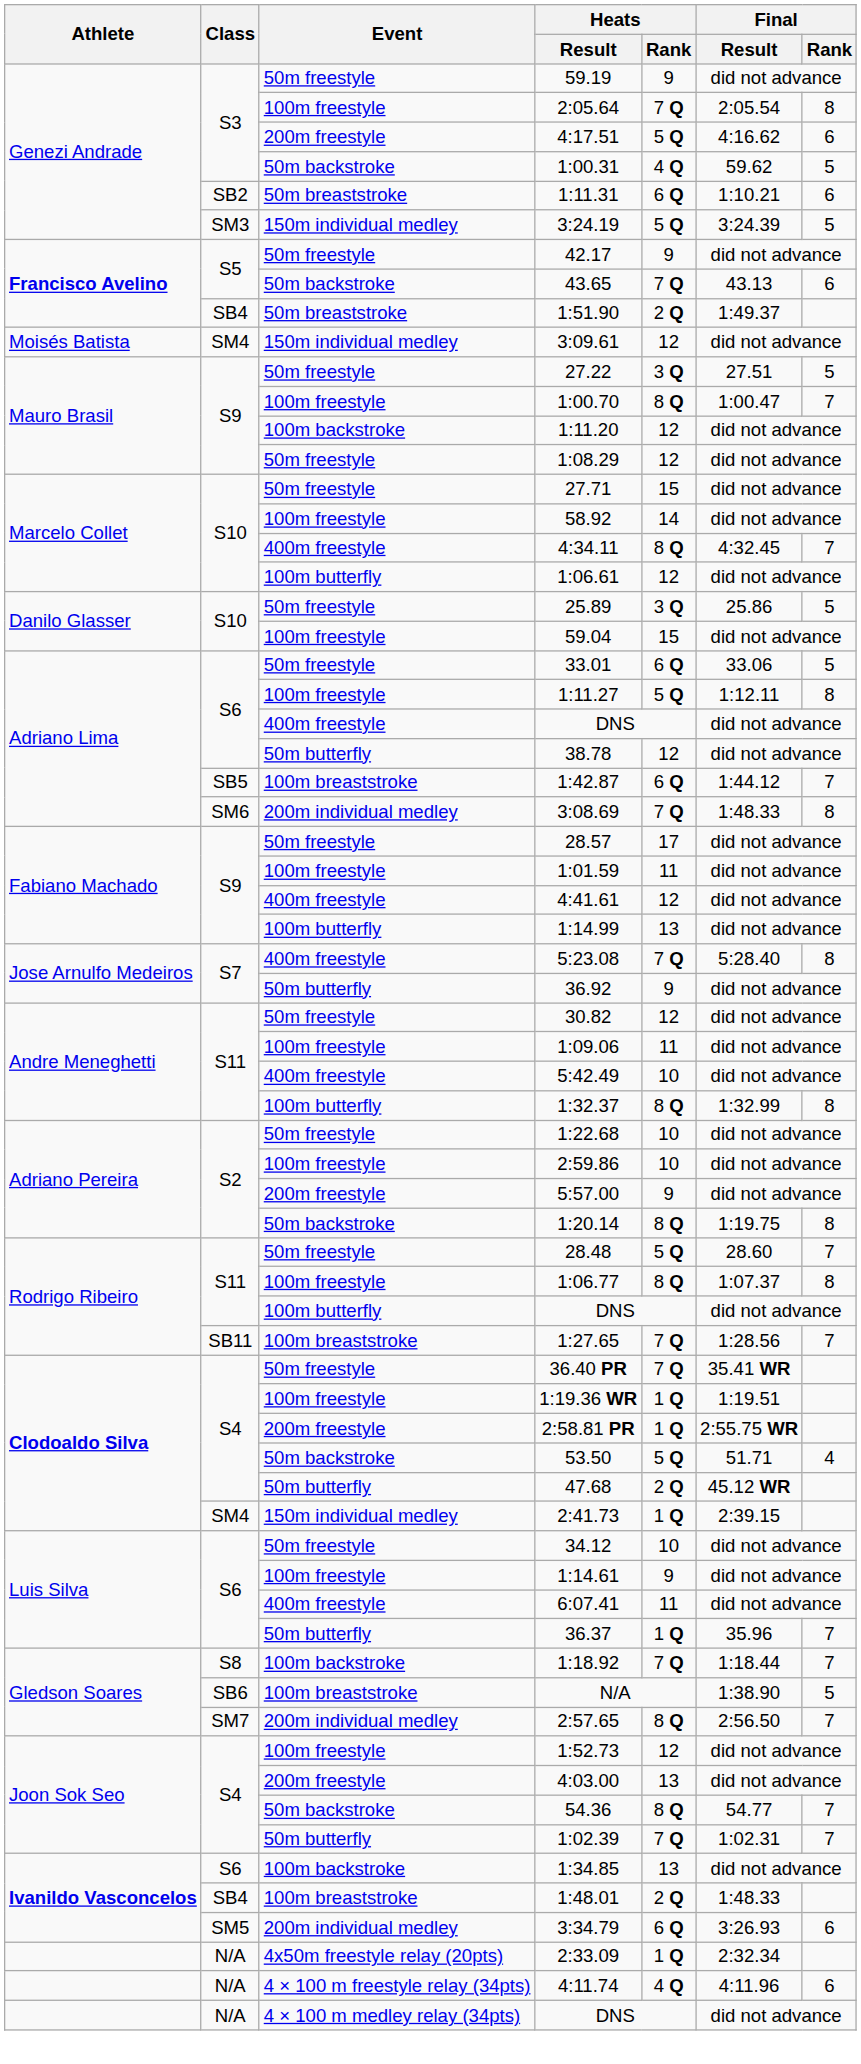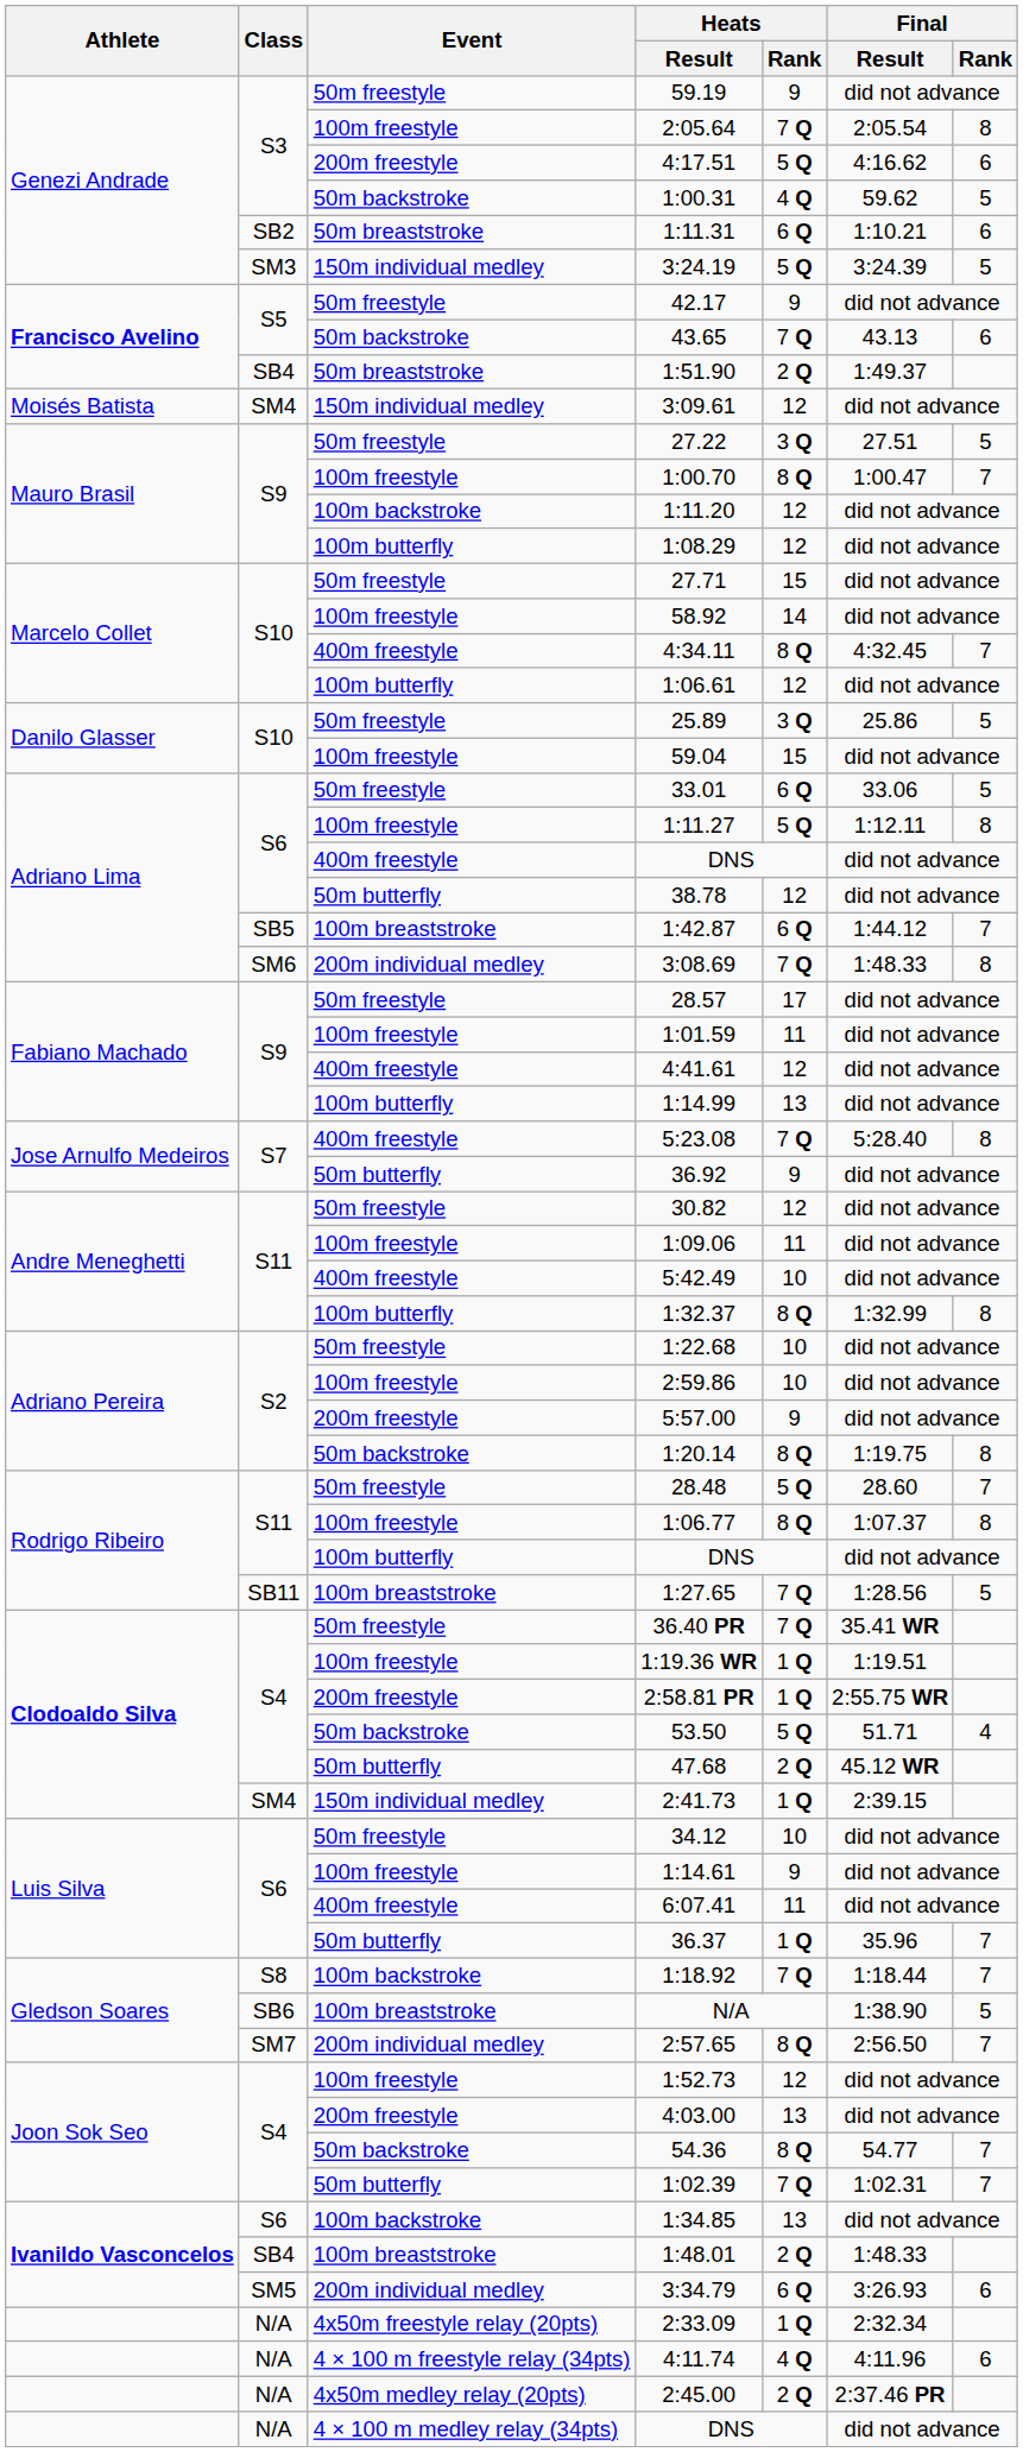 <table class=wikitable style="font-size:90%">
 <tr>
 <th rowspan="2">Athlete</th>
 <th rowspan="2">Class</th>
 <th rowspan="2">Event</th>
 <th colspan="2">Heats</th>
 <th colspan="2">Final</th>
 </tr>
 <tr>
 <th>Result</th>
 <th>Rank</th>
 <th>Result</th>
 <th>Rank</th>
 </tr>
 <tr>
 <td rowspan="6"><a href='#'>Genezi Andrade</a></td>
 <td rowspan="4" style="text-align:center;">S3</td>
 <td><a href='#'>50m freestyle</a></td>
 <td style="text-align:center;">59.19</td>
 <td style="text-align:center;">9</td>
 <td style="text-align:center;" colspan="2">did not advance</td>
 </tr>
 <tr>
 <td><a href='#'>100m freestyle</a></td>
 <td style="text-align:center;">2:05.64</td>
 <td style="text-align:center;">7 <strong>Q</strong></td>
 <td style="text-align:center;">2:05.54</td>
 <td style="text-align:center;">8</td>
 </tr>
 <tr>
 <td><a href='#'>200m freestyle</a></td>
 <td style="text-align:center;">4:17.51</td>
 <td style="text-align:center;">5 <strong>Q</strong></td>
 <td style="text-align:center;">4:16.62</td>
 <td style="text-align:center;">6</td>
 </tr>
 <tr>
 <td><a href='#'>50m backstroke</a></td>
 <td style="text-align:center;">1:00.31</td>
 <td style="text-align:center;">4 <strong>Q</strong></td>
 <td style="text-align:center;">59.62</td>
 <td style="text-align:center;">5</td>
 </tr>
 <tr>
 <td style="text-align:center;">SB2</td>
 <td><a href='#'>50m breaststroke</a></td>
 <td style="text-align:center;">1:11.31</td>
 <td style="text-align:center;">6 <strong>Q</strong></td>
 <td style="text-align:center;">1:10.21</td>
 <td style="text-align:center;">6</td>
 </tr>
 <tr>
 <td style="text-align:center;">SM3</td>
 <td><a href='#'>150m individual medley</a></td>
 <td style="text-align:center;">3:24.19</td>
 <td style="text-align:center;">5 <strong>Q</strong></td>
 <td style="text-align:center;">3:24.39</td>
 <td style="text-align:center;">5</td>
 </tr>
 <tr>
 <td rowspan="3"><strong><a href='#'>Francisco Avelino</a></strong></td>
 <td rowspan="2" style="text-align:center;">S5</td>
 <td><a href='#'>50m freestyle</a></td>
 <td style="text-align:center;">42.17</td>
 <td style="text-align:center;">9</td>
 <td style="text-align:center;" colspan="2">did not advance</td>
 </tr>
 <tr>
 <td><a href='#'>50m backstroke</a></td>
 <td style="text-align:center;">43.65</td>
 <td style="text-align:center;">7 <strong>Q</strong></td>
 <td style="text-align:center;">43.13</td>
 <td style="text-align:center;">6</td>
 </tr>
 <tr>
 <td style="text-align:center;">SB4</td>
 <td><a href='#'>50m breaststroke</a></td>
 <td style="text-align:center;">1:51.90</td>
 <td style="text-align:center;">2 <strong>Q</strong></td>
 <td style="text-align:center;">1:49.37</td>
 <td style="text-align:center;"></td>
 </tr>
 <tr>
 <td><a href='#'>Moisés Batista</a></td>
 <td style="text-align:center;">SM4</td>
 <td><a href='#'>150m individual medley</a></td>
 <td style="text-align:center;">3:09.61</td>
 <td style="text-align:center;">12</td>
 <td style="text-align:center;" colspan="2">did not advance</td>
 </tr>
 <tr>
 <td rowspan="4"><a href='#'>Mauro Brasil</a></td>
 <td rowspan="4" style="text-align:center;">S9</td>
 <td><a href='#'>50m freestyle</a></td>
 <td style="text-align:center;">27.22</td>
 <td style="text-align:center;">3 <strong>Q</strong></td>
 <td style="text-align:center;">27.51</td>
 <td style="text-align:center;">5</td>
 </tr>
 <tr>
 <td><a href='#'>100m freestyle</a></td>
 <td style="text-align:center;">1:00.70</td>
 <td style="text-align:center;">8 <strong>Q</strong></td>
 <td style="text-align:center;">1:00.47</td>
 <td style="text-align:center;">7</td>
 </tr>
 <tr>
 <td><a href='#'>100m backstroke</a></td>
 <td style="text-align:center;">1:11.20</td>
 <td style="text-align:center;">12</td>
 <td style="text-align:center;" colspan="2">did not advance</td>
 </tr>
 <tr>
-<td><a href='#'>50m freestyle</a></td>
+<td><a href='#'>100m butterfly</a></td>
 <td style="text-align:center;">1:08.29</td>
 <td style="text-align:center;">12</td>
 <td style="text-align:center;" colspan="2">did not advance</td>
 </tr>
 <tr>
 <td rowspan="4"><a href='#'>Marcelo Collet</a></td>
 <td rowspan="4" style="text-align:center;">S10</td>
 <td><a href='#'>50m freestyle</a></td>
 <td style="text-align:center;">27.71</td>
 <td style="text-align:center;">15</td>
 <td style="text-align:center;" colspan="2">did not advance</td>
 </tr>
 <tr>
 <td><a href='#'>100m freestyle</a></td>
 <td style="text-align:center;">58.92</td>
 <td style="text-align:center;">14</td>
 <td style="text-align:center;" colspan="2">did not advance</td>
 </tr>
 <tr>
 <td><a href='#'>400m freestyle</a></td>
 <td style="text-align:center;">4:34.11</td>
 <td style="text-align:center;">8 <strong>Q</strong></td>
 <td style="text-align:center;">4:32.45</td>
 <td style="text-align:center;">7</td>
 </tr>
 <tr>
 <td><a href='#'>100m butterfly</a></td>
 <td style="text-align:center;">1:06.61</td>
 <td style="text-align:center;">12</td>
 <td style="text-align:center;" colspan="2">did not advance</td>
 </tr>
 <tr>
 <td rowspan="2"><a href='#'>Danilo Glasser</a></td>
 <td rowspan="2" style="text-align:center;">S10</td>
 <td><a href='#'>50m freestyle</a></td>
 <td style="text-align:center;">25.89</td>
 <td style="text-align:center;">3 <strong>Q</strong></td>
 <td style="text-align:center;">25.86</td>
 <td style="text-align:center;">5</td>
 </tr>
 <tr>
 <td><a href='#'>100m freestyle</a></td>
 <td style="text-align:center;">59.04</td>
 <td style="text-align:center;">15</td>
 <td style="text-align:center;" colspan="2">did not advance</td>
 </tr>
 <tr>
 <td rowspan="6"><a href='#'>Adriano Lima</a></td>
 <td rowspan="4" style="text-align:center;">S6</td>
 <td><a href='#'>50m freestyle</a></td>
 <td style="text-align:center;">33.01</td>
 <td style="text-align:center;">6 <strong>Q</strong></td>
 <td style="text-align:center;">33.06</td>
 <td style="text-align:center;">5</td>
 </tr>
 <tr>
 <td><a href='#'>100m freestyle</a></td>
 <td style="text-align:center;">1:11.27</td>
 <td style="text-align:center;">5 <strong>Q</strong></td>
 <td style="text-align:center;">1:12.11</td>
 <td style="text-align:center;">8</td>
 </tr>
 <tr>
 <td><a href='#'>400m freestyle</a></td>
 <td style="text-align:center;" colspan="2">DNS</td>
 <td style="text-align:center;" colspan="2">did not advance</td>
 </tr>
 <tr>
 <td><a href='#'>50m butterfly</a></td>
 <td style="text-align:center;">38.78</td>
 <td style="text-align:center;">12</td>
 <td style="text-align:center;" colspan="2">did not advance</td>
 </tr>
 <tr>
 <td style="text-align:center;">SB5</td>
 <td><a href='#'>100m breaststroke</a></td>
 <td style="text-align:center;">1:42.87</td>
 <td style="text-align:center;">6 <strong>Q</strong></td>
 <td style="text-align:center;">1:44.12</td>
 <td style="text-align:center;">7</td>
 </tr>
 <tr>
 <td style="text-align:center;">SM6</td>
 <td><a href='#'>200m individual medley</a></td>
 <td style="text-align:center;">3:08.69</td>
 <td style="text-align:center;">7 <strong>Q</strong></td>
 <td style="text-align:center;">1:48.33</td>
 <td style="text-align:center;">8</td>
 </tr>
 <tr>
 <td rowspan="4"><a href='#'>Fabiano Machado</a></td>
 <td rowspan="4" style="text-align:center;">S9</td>
 <td><a href='#'>50m freestyle</a></td>
 <td style="text-align:center;">28.57</td>
 <td style="text-align:center;">17</td>
 <td style="text-align:center;" colspan="2">did not advance</td>
 </tr>
 <tr>
 <td><a href='#'>100m freestyle</a></td>
 <td style="text-align:center;">1:01.59</td>
 <td style="text-align:center;">11</td>
 <td style="text-align:center;" colspan="2">did not advance</td>
 </tr>
 <tr>
 <td><a href='#'>400m freestyle</a></td>
 <td style="text-align:center;">4:41.61</td>
 <td style="text-align:center;">12</td>
 <td style="text-align:center;" colspan="2">did not advance</td>
 </tr>
 <tr>
 <td><a href='#'>100m butterfly</a></td>
 <td style="text-align:center;">1:14.99</td>
 <td style="text-align:center;">13</td>
 <td style="text-align:center;" colspan="2">did not advance</td>
 </tr>
 <tr>
 <td rowspan="2"><a href='#'>Jose Arnulfo Medeiros</a></td>
 <td rowspan="2" style="text-align:center;">S7</td>
 <td><a href='#'>400m freestyle</a></td>
 <td style="text-align:center;">5:23.08</td>
 <td style="text-align:center;">7 <strong>Q</strong></td>
 <td style="text-align:center;">5:28.40</td>
 <td style="text-align:center;">8</td>
 </tr>
 <tr>
 <td><a href='#'>50m butterfly</a></td>
 <td style="text-align:center;">36.92</td>
 <td style="text-align:center;">9</td>
 <td style="text-align:center;" colspan="2">did not advance</td>
 </tr>
 <tr>
 <td rowspan="4"><a href='#'>Andre Meneghetti</a></td>
 <td rowspan="4" style="text-align:center;">S11</td>
 <td><a href='#'>50m freestyle</a></td>
 <td style="text-align:center;">30.82</td>
 <td style="text-align:center;">12</td>
 <td style="text-align:center;" colspan="2">did not advance</td>
 </tr>
 <tr>
 <td><a href='#'>100m freestyle</a></td>
 <td style="text-align:center;">1:09.06</td>
 <td style="text-align:center;">11</td>
 <td style="text-align:center;" colspan="2">did not advance</td>
 </tr>
 <tr>
 <td><a href='#'>400m freestyle</a></td>
 <td style="text-align:center;">5:42.49</td>
 <td style="text-align:center;">10</td>
 <td style="text-align:center;" colspan="2">did not advance</td>
 </tr>
 <tr>
 <td><a href='#'>100m butterfly</a></td>
 <td style="text-align:center;">1:32.37</td>
 <td style="text-align:center;">8 <strong>Q</strong></td>
 <td style="text-align:center;">1:32.99</td>
 <td style="text-align:center;">8</td>
 </tr>
 <tr>
 <td rowspan="4"><a href='#'>Adriano Pereira</a></td>
 <td rowspan="4" style="text-align:center;">S2</td>
 <td><a href='#'>50m freestyle</a></td>
 <td style="text-align:center;">1:22.68</td>
 <td style="text-align:center;">10</td>
 <td style="text-align:center;" colspan="2">did not advance</td>
 </tr>
 <tr>
 <td><a href='#'>100m freestyle</a></td>
 <td style="text-align:center;">2:59.86</td>
 <td style="text-align:center;">10</td>
 <td style="text-align:center;" colspan="2">did not advance</td>
 </tr>
 <tr>
 <td><a href='#'>200m freestyle</a></td>
 <td style="text-align:center;">5:57.00</td>
 <td style="text-align:center;">9</td>
 <td style="text-align:center;" colspan="2">did not advance</td>
 </tr>
 <tr>
 <td><a href='#'>50m backstroke</a></td>
 <td style="text-align:center;">1:20.14</td>
 <td style="text-align:center;">8 <strong>Q</strong></td>
 <td style="text-align:center;">1:19.75</td>
 <td style="text-align:center;">8</td>
 </tr>
 <tr>
 <td rowspan="4"><a href='#'>Rodrigo Ribeiro</a></td>
 <td rowspan="3" style="text-align:center;">S11</td>
 <td><a href='#'>50m freestyle</a></td>
 <td style="text-align:center;">28.48</td>
 <td style="text-align:center;">5 <strong>Q</strong></td>
 <td style="text-align:center;">28.60</td>
 <td style="text-align:center;">7</td>
 </tr>
 <tr>
 <td><a href='#'>100m freestyle</a></td>
 <td style="text-align:center;">1:06.77</td>
 <td style="text-align:center;">8 <strong>Q</strong></td>
 <td style="text-align:center;">1:07.37</td>
 <td style="text-align:center;">8</td>
 </tr>
 <tr>
 <td><a href='#'>100m butterfly</a></td>
 <td style="text-align:center;" colspan="2">DNS</td>
 <td style="text-align:center;" colspan="2">did not advance</td>
 </tr>
 <tr>
 <td style="text-align:center;">SB11</td>
 <td><a href='#'>100m breaststroke</a></td>
 <td style="text-align:center;">1:27.65</td>
 <td style="text-align:center;">7 <strong>Q</strong></td>
 <td style="text-align:center;">1:28.56</td>
-<td style="text-align:center;">7</td>
+<td style="text-align:center;">5</td>
 </tr>
 <tr>
 <td rowspan="6"><strong><a href='#'>Clodoaldo Silva</a></strong></td>
 <td rowspan="5" style="text-align:center;">S4</td>
 <td><a href='#'>50m freestyle</a></td>
 <td style="text-align:center;">36.40 <strong>PR</strong></td>
 <td style="text-align:center;">7 <strong>Q</strong></td>
 <td style="text-align:center;">35.41 <strong>WR</strong></td>
 <td style="text-align:center;"></td>
 </tr>
 <tr>
 <td><a href='#'>100m freestyle</a></td>
 <td style="text-align:center;">1:19.36 <strong>WR</strong></td>
 <td style="text-align:center;">1 <strong>Q</strong></td>
 <td style="text-align:center;">1:19.51</td>
 <td style="text-align:center;"></td>
 </tr>
 <tr>
 <td><a href='#'>200m freestyle</a></td>
 <td style="text-align:center;">2:58.81 <strong>PR</strong></td>
 <td style="text-align:center;">1 <strong>Q</strong></td>
 <td style="text-align:center;">2:55.75 <strong>WR</strong></td>
 <td style="text-align:center;"></td>
 </tr>
 <tr>
 <td><a href='#'>50m backstroke</a></td>
 <td style="text-align:center;">53.50</td>
 <td style="text-align:center;">5 <strong>Q</strong></td>
 <td style="text-align:center;">51.71</td>
 <td style="text-align:center;">4</td>
 </tr>
 <tr>
 <td><a href='#'>50m butterfly</a></td>
 <td style="text-align:center;">47.68</td>
 <td style="text-align:center;">2 <strong>Q</strong></td>
 <td style="text-align:center;">45.12 <strong>WR</strong></td>
 <td style="text-align:center;"></td>
 </tr>
 <tr>
 <td style="text-align:center;">SM4</td>
 <td><a href='#'>150m individual medley</a></td>
 <td style="text-align:center;">2:41.73</td>
 <td style="text-align:center;">1 <strong>Q</strong></td>
 <td style="text-align:center;">2:39.15</td>
 <td style="text-align:center;"></td>
 </tr>
 <tr>
 <td rowspan="4"><a href='#'>Luis Silva</a></td>
 <td rowspan="4" style="text-align:center;">S6</td>
 <td><a href='#'>50m freestyle</a></td>
 <td style="text-align:center;">34.12</td>
 <td style="text-align:center;">10</td>
 <td style="text-align:center;" colspan="2">did not advance</td>
 </tr>
 <tr>
 <td><a href='#'>100m freestyle</a></td>
 <td style="text-align:center;">1:14.61</td>
 <td style="text-align:center;">9</td>
 <td style="text-align:center;" colspan="2">did not advance</td>
 </tr>
 <tr>
 <td><a href='#'>400m freestyle</a></td>
 <td style="text-align:center;">6:07.41</td>
 <td style="text-align:center;">11</td>
 <td style="text-align:center;" colspan="2">did not advance</td>
 </tr>
 <tr>
 <td><a href='#'>50m butterfly</a></td>
 <td style="text-align:center;">36.37</td>
 <td style="text-align:center;">1 <strong>Q</strong></td>
 <td style="text-align:center;">35.96</td>
 <td style="text-align:center;">7</td>
 </tr>
 <tr>
 <td rowspan="3"><a href='#'>Gledson Soares</a></td>
 <td style="text-align:center;">S8</td>
 <td><a href='#'>100m backstroke</a></td>
 <td style="text-align:center;">1:18.92</td>
 <td style="text-align:center;">7 <strong>Q</strong></td>
 <td style="text-align:center;">1:18.44</td>
 <td style="text-align:center;">7</td>
 </tr>
 <tr>
 <td style="text-align:center;">SB6</td>
 <td><a href='#'>100m breaststroke</a></td>
 <td style="text-align:center;" colspan="2">N/A</td>
 <td style="text-align:center;">1:38.90</td>
 <td style="text-align:center;">5</td>
 </tr>
 <tr>
 <td style="text-align:center;">SM7</td>
 <td><a href='#'>200m individual medley</a></td>
 <td style="text-align:center;">2:57.65</td>
 <td style="text-align:center;">8 <strong>Q</strong></td>
 <td style="text-align:center;">2:56.50</td>
 <td style="text-align:center;">7</td>
 </tr>
 <tr>
 <td rowspan="4"><a href='#'>Joon Sok Seo</a></td>
 <td rowspan="4" style="text-align:center;">S4</td>
 <td><a href='#'>100m freestyle</a></td>
 <td style="text-align:center;">1:52.73</td>
 <td style="text-align:center;">12</td>
 <td style="text-align:center;" colspan="2">did not advance</td>
 </tr>
 <tr>
 <td><a href='#'>200m freestyle</a></td>
 <td style="text-align:center;">4:03.00</td>
 <td style="text-align:center;">13</td>
 <td style="text-align:center;" colspan="2">did not advance</td>
 </tr>
 <tr>
 <td><a href='#'>50m backstroke</a></td>
 <td style="text-align:center;">54.36</td>
 <td style="text-align:center;">8 <strong>Q</strong></td>
 <td style="text-align:center;">54.77</td>
 <td style="text-align:center;">7</td>
 </tr>
 <tr>
 <td><a href='#'>50m butterfly</a></td>
 <td style="text-align:center;">1:02.39</td>
 <td style="text-align:center;">7 <strong>Q</strong></td>
 <td style="text-align:center;">1:02.31</td>
 <td style="text-align:center;">7</td>
 </tr>
 <tr>
 <td rowspan="3"><strong><a href='#'>Ivanildo Vasconcelos</a></strong></td>
 <td style="text-align:center;">S6</td>
 <td><a href='#'>100m backstroke</a></td>
 <td style="text-align:center;">1:34.85</td>
 <td style="text-align:center;">13</td>
 <td style="text-align:center;" colspan="2">did not advance</td>
 </tr>
 <tr>
 <td style="text-align:center;">SB4</td>
 <td><a href='#'>100m breaststroke</a></td>
 <td style="text-align:center;">1:48.01</td>
 <td style="text-align:center;">2 <strong>Q</strong></td>
 <td style="text-align:center;">1:48.33</td>
 <td style="text-align:center;"></td>
 </tr>
 <tr>
 <td style="text-align:center;">SM5</td>
 <td><a href='#'>200m individual medley</a></td>
 <td style="text-align:center;">3:34.79</td>
 <td style="text-align:center;">6 <strong>Q</strong></td>
 <td style="text-align:center;">3:26.93</td>
 <td style="text-align:center;">6</td>
 </tr>
 <tr>
 <td></td>
 <td style="text-align:center;">N/A</td>
 <td><a href='#'>4x50m freestyle relay (20pts)</a></td>
 <td style="text-align:center;">2:33.09</td>
 <td style="text-align:center;">1 <strong>Q</strong></td>
 <td style="text-align:center;">2:32.34</td>
 <td style="text-align:center;"></td>
 </tr>
 <tr>
 <td></td>
 <td style="text-align:center;">N/A</td>
 <td><a href='#'>4 × 100 m freestyle relay (34pts)</a></td>
 <td style="text-align:center;">4:11.74</td>
 <td style="text-align:center;">4 <strong>Q</strong></td>
 <td style="text-align:center;">4:11.96</td>
 <td style="text-align:center;">6</td>
 </tr>
 <tr>
 <td></td>
 <td style="text-align:center;">N/A</td>
+<td><a href='#'>4x50m medley relay (20pts)</a></td>
+<td style="text-align:center;">2:45.00</td>
+<td style="text-align:center;">2 <strong>Q</strong></td>
+<td style="text-align:center;">2:37.46 <strong>PR</strong></td>
+<td style="text-align:center;"></td>
+</tr>
+<tr>
+<td></td>
+<td style="text-align:center;">N/A</td>
 <td><a href='#'>4 × 100 m medley relay (34pts)</a></td>
 <td style="text-align:center;" colspan="2">DNS</td>
 <td style="text-align:center;" colspan="2">did not advance</td>
 </tr>
 </table>
